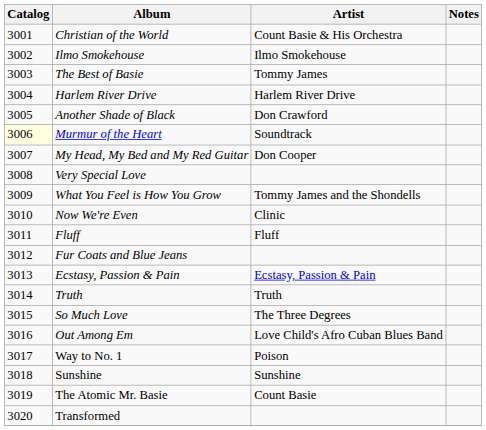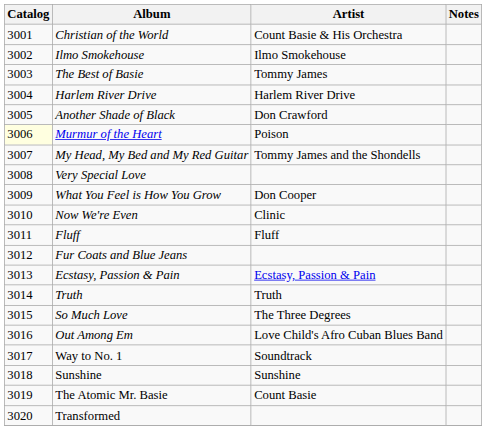 <table class="wikitable sortable">
 <tr>
 <th>Catalog</th>
 <th>Album</th>
 <th>Artist</th>
 <th>Notes</th>
 </tr>
 <tr>
 <td>3001</td>
 <td><em>Christian of the World</em></td>
 <td>Count Basie & His Orchestra</td>
 <td></td>
 </tr>
 <tr>
 <td>3002</td>
 <td><em>Ilmo Smokehouse</em></td>
 <td>Ilmo Smokehouse</td>
 <td></td>
 </tr>
 <tr>
 <td>3003</td>
 <td><em>The Best of Basie</em></td>
 <td>Tommy James</td>
 <td></td>
 </tr>
 <tr>
 <td>3004</td>
 <td><em>Harlem River Drive</em></td>
 <td>Harlem River Drive</td>
 <td></td>
 </tr>
 <tr>
 <td>3005</td>
 <td><em>Another Shade of Black</em></td>
 <td>Don Crawford</td>
 <td></td>
 </tr>
 <tr>
 <td style="background: lightyellow;">3006</td>
 <td><em><a href='#'>Murmur of the Heart</a></em></td>
-<td>Soundtrack</td>
+<td>Poison</td>
 <td></td>
 </tr>
 <tr>
 <td>3007</td>
 <td><em>My Head, My Bed and My Red Guitar</em></td>
-<td>Don Cooper</td>
+<td>Tommy James and the Shondells</td>
 <td></td>
 </tr>
 <tr>
 <td>3008</td>
 <td><em>Very Special Love</em></td>
 <td></td>
 <td></td>
 </tr>
 <tr>
 <td>3009</td>
 <td><em>What You Feel is How You Grow</em></td>
-<td>Tommy James and the Shondells</td>
+<td>Don Cooper</td>
 <td></td>
 </tr>
 <tr>
 <td>3010</td>
 <td><em>Now We're Even</em></td>
 <td>Clinic</td>
 <td></td>
 </tr>
 <tr>
 <td>3011</td>
 <td><em>Fluff</em></td>
 <td>Fluff</td>
 <td></td>
 </tr>
 <tr>
 <td>3012</td>
 <td><em>Fur Coats and Blue Jeans</em></td>
 <td></td>
 <td></td>
 </tr>
 <tr>
 <td>3013</td>
 <td><em>Ecstasy, Passion & Pain</em></td>
 <td><a href='#'>Ecstasy, Passion & Pain</a></td>
 <td></td>
 </tr>
 <tr>
 <td>3014</td>
 <td><em>Truth</em></td>
 <td>Truth</td>
 <td></td>
 </tr>
 <tr>
 <td>3015</td>
 <td><em>So Much Love</em></td>
 <td>The Three Degrees</td>
 <td></td>
 </tr>
 <tr>
 <td>3016</td>
 <td><em>Out Among Em<strong></td>
 <td>Love Child's Afro Cuban Blues Band</td>
 <td></td>
 </tr>
 <tr>
 <td>3017</td>
 <td></em>Way to No. 1<em></td>
-<td>Poison</td>
+<td>Soundtrack</td>
 <td></td>
 </tr>
 <tr>
 <td>3018</td>
 <td></em>Sunshine<em></td>
 <td>Sunshine</td>
 <td></td>
 </tr>
 <tr>
 <td>3019</td>
 <td></em>The Atomic Mr. Basie<em></td>
 <td>Count Basie</td>
 <td></td>
 </tr>
 <tr>
 <td>3020</td>
 <td></em>Transformed<em></td>
 <td></td>
 <td></td>
 </tr>
 <tr>
 </tr>
 </table>
